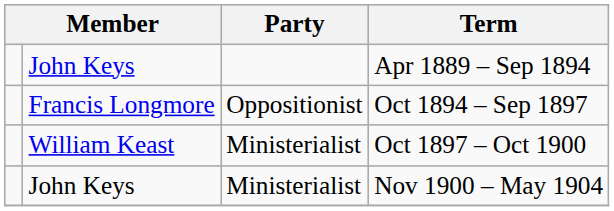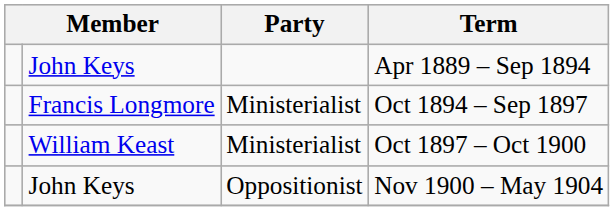 <table class="wikitable">
 <tr>
 <th colspan="2">Member</th>
 <th>Party</th>
 <th>Term</th>
 </tr>
 <tr>
 <td> </td>
 <td><a href='#'>John Keys</a></td>
 <td></td>
 <td>Apr 1889 – Sep 1894</td>
 </tr>
 <tr>
 <td> </td>
 <td><a href='#'>Francis Longmore</a></td>
-<td>Oppositionist</td>
+<td>Ministerialist</td>
 <td>Oct 1894 – Sep 1897</td>
 </tr>
 <tr>
 <td> </td>
 <td><a href='#'>William Keast</a></td>
 <td>Ministerialist</td>
 <td>Oct 1897 – Oct 1900</td>
 </tr>
 <tr>
 <td> </td>
 <td>John Keys</td>
-<td>Ministerialist</td>
+<td>Oppositionist</td>
 <td>Nov 1900 – May 1904</td>
 </tr>
 <tr>
 </tr>
 </table>
